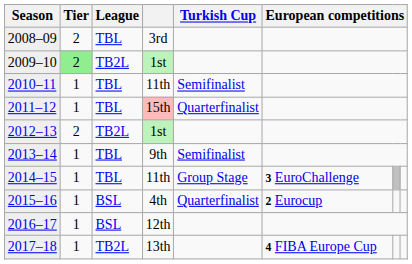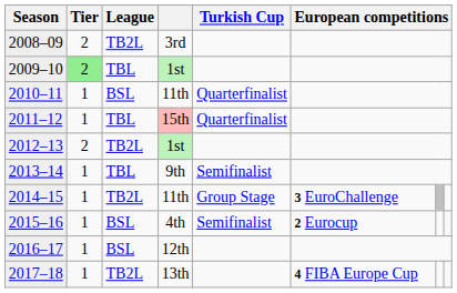 <table class="wikitable" style="font-size:85%">
 <tr>
 <th>Season</th>
 <th>Tier</th>
 <th>League</th>
 <th></th>
 <th><a href='#'>Turkish Cup</a></th>
 <th colspan=3>European competitions</th>
 </tr>
 <tr>
 <td style="background:#efefef;">2008–09</td>
 <td align="center">2</td>
-<td><a href='#'>TBL</a></td>
+<td><a href='#'>TB2L</a></td>
 <td align="center">3rd</td>
 <td></td>
 <td colspan=3></td>
 </tr>
 <tr>
 <td style="background:#efefef;">2009–10</td>
 <td align="center" style="background: lightgreen;">2</td>
-<td><a href='#'>TB2L</a></td>
+<td><a href='#'>TBL</a></td>
 <td style="background:#BBF3BB" align="center">1st</td>
 <td></td>
 <td colspan=3></td>
 </tr>
 <tr>
 <td style="background:#efefef;"><a href='#'>2010–11</a></td>
 <td align="center">1</td>
-<td><a href='#'>TBL</a></td>
+<td><a href='#'>BSL</a></td>
 <td align="center">11th</td>
-<td><a href='#'>Semifinalist</a></td>
+<td><a href='#'>Quarterfinalist</a></td>
 <td colspan=3></td>
 </tr>
 <tr>
 <td style="background:#efefef;"><a href='#'>2011–12</a></td>
 <td align="center">1</td>
 <td><a href='#'>TBL</a></td>
 <td align="center" bgcolor=#FFBBBB>15th</td>
 <td><a href='#'>Quarterfinalist</a></td>
 <td colspan=3></td>
 </tr>
 <tr>
 <td style="background:#efefef;"><a href='#'>2012–13</a></td>
 <td align="center">2</td>
 <td><a href='#'>TB2L</a></td>
 <td style="background:#BBF3BB" align="center">1st</td>
 <td></td>
 <td colspan=3></td>
 </tr>
 <tr>
 <td style="background:#efefef;"><a href='#'>2013–14</a></td>
 <td align="center">1</td>
 <td><a href='#'>TBL</a></td>
 <td align="center">9th</td>
 <td><a href='#'>Semifinalist</a></td>
 <td colspan=3></td>
 </tr>
 <tr>
 <td style="background:#efefef;"><a href='#'>2014–15</a></td>
 <td align="center">1</td>
-<td><a href='#'>TBL</a></td>
+<td><a href='#'>TB2L</a></td>
 <td align="center">11th</td>
 <td><a href='#'>Group Stage</a></td>
 <td><small><strong>3</strong></small> <a href='#'>EuroChallenge</a></td>
 <td bgcolor=silver></td>
 <td></td>
 </tr>
 <tr>
 <td style="background:#efefef;"><a href='#'>2015–16</a></td>
 <td align="center">1</td>
 <td><a href='#'>BSL</a></td>
 <td align="center">4th</td>
-<td><a href='#'>Quarterfinalist</a></td>
+<td><a href='#'>Semifinalist</a></td>
 <td><small><strong>2</strong></small> <a href='#'>Eurocup</a></td>
 <td></td>
 <td></td>
 </tr>
 <tr>
 <td style="background:#efefef;"><a href='#'>2016–17</a></td>
 <td align="center">1</td>
 <td><a href='#'>BSL</a></td>
 <td align="center">12th</td>
 <td></td>
 <td colspan=3></td>
 </tr>
 <tr>
 <td style="background:#efefef;"><a href='#'>2017–18</a></td>
 <td align="center">1</td>
 <td><a href='#'>TB2L</a></td>
 <td align="center">13th</td>
 <td></td>
 <td><small><strong>4</strong></small> <a href='#'>FIBA Europe Cup</a></td>
 <td></td>
 <td></td>
 </tr>
 </table>
